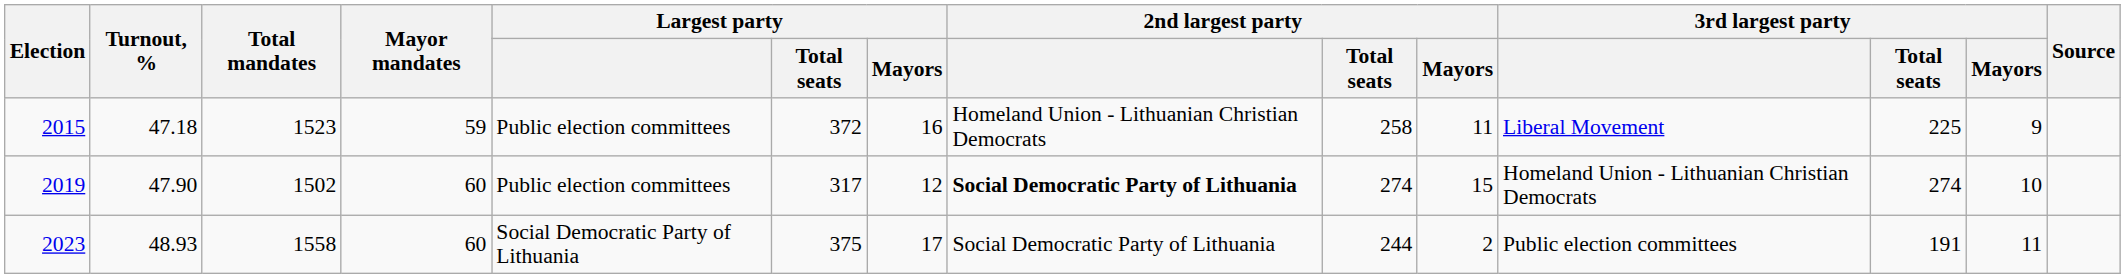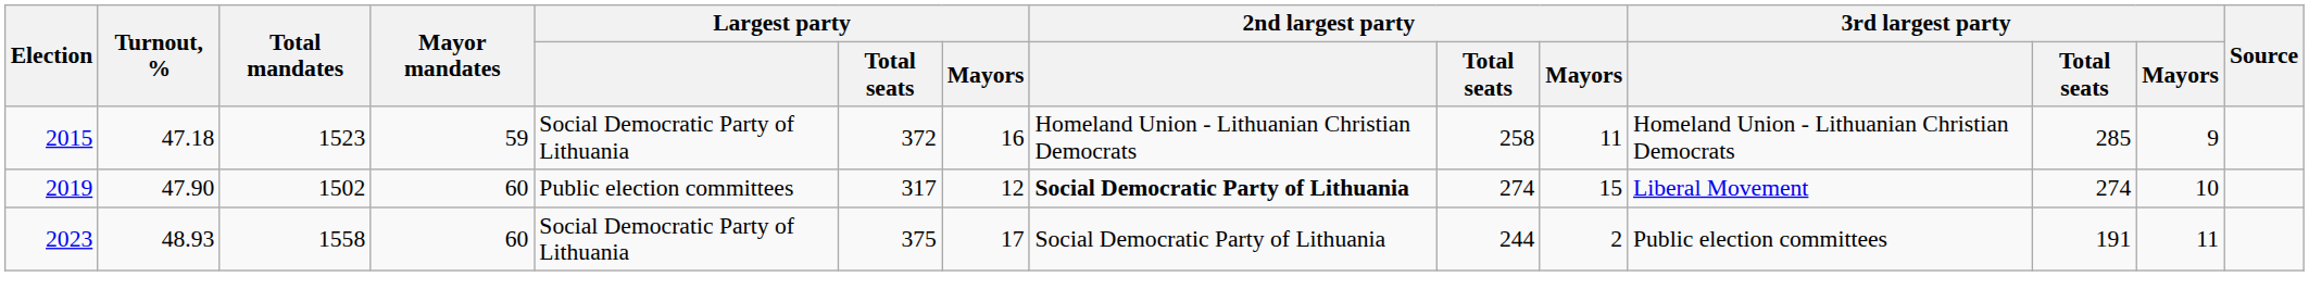 <table class=wikitable style=text-align:right>
 <tr>
 <th rowspan=2>Election</th>
 <th rowspan=2>Turnout, %</th>
 <th rowspan=2>Total mandates</th>
 <th rowspan=2>Mayor mandates</th>
 <th colspan=3>Largest party</th>
 <th colspan=3>2nd largest party</th>
 <th colspan=3>3rd largest party</th>
 <th rowspan=2>Source</th>
 </tr>
 <tr>
 <th></th>
 <th>Total seats</th>
 <th>Mayors</th>
 <th></th>
 <th>Total seats</th>
 <th>Mayors</th>
 <th></th>
 <th>Total seats</th>
 <th>Mayors</th>
 </tr>
 <tr>
 <td><a href='#'>2015</a></td>
 <td>47.18</td>
 <td>1523</td>
 <td>59</td>
-<td align=left>Public election committees</td>
+<td align=left>Social Democratic Party of Lithuania</td>
 <td>372</td>
 <td>16</td>
 <td align=left>Homeland Union - Lithuanian Christian Democrats</td>
 <td>258</td>
 <td>11</td>
-<td align=left><a href='#'>Liberal Movement</a></td>
-<td>225</td>
+<td align=left>Homeland Union - Lithuanian Christian Democrats</td>
+<td>285</td>
 <td>9</td>
 <td align=left></td>
 </tr>
 <tr>
 <td><a href='#'>2019</a></td>
 <td>47.90</td>
 <td>1502</td>
 <td>60</td>
 <td align=left>Public election committees</td>
 <td>317</td>
 <td>12</td>
 <td align=left><strong>Social Democratic Party of Lithuania</strong></td>
 <td>274</td>
 <td>15</td>
-<td align=left>Homeland Union - Lithuanian Christian Democrats</td>
+<td align=left><a href='#'>Liberal Movement</a></td>
 <td>274</td>
 <td>10</td>
 <td align=left></td>
 </tr>
 <tr>
 <td><a href='#'>2023</a></td>
 <td>48.93</td>
 <td>1558</td>
 <td>60</td>
 <td align=left>Social Democratic Party of Lithuania</td>
 <td>375</td>
 <td>17</td>
 <td align=left>Social Democratic Party of Lithuania</td>
 <td>244</td>
 <td>2</td>
 <td align=left>Public election committees</td>
 <td>191</td>
 <td>11</td>
 <td align=left></td>
 </tr>
 </table>
